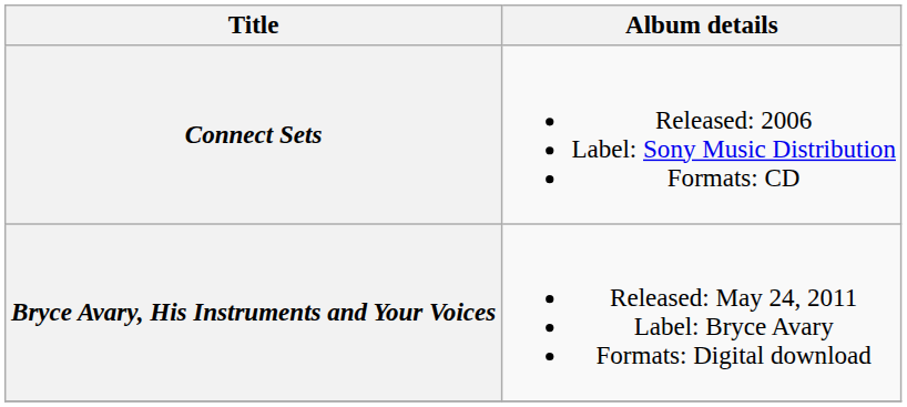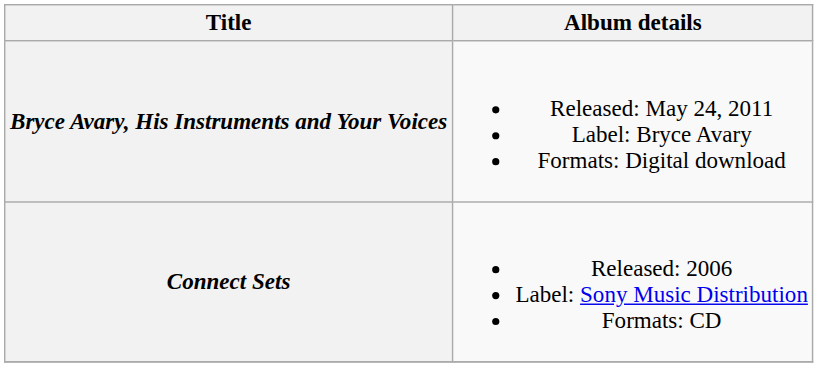 <table class="wikitable plainrowheaders" style="text-align:center;">
 <tr>
 <th scope="col">Title</th>
 <th scope="col">Album details</th>
 </tr>
 <tr>
+<th scope="row"><em>Bryce Avary, His Instruments and Your Voices</em></th>
+<td><br><ul><li>Released: May 24, 2011</li><li>Label: Bryce Avary</li><li>Formats: Digital download</li></ul></td>
+</tr>
+<tr>
 <th scope="row"><em>Connect Sets</em></th>
 <td><br><ul><li>Released: 2006</li><li>Label: <a href='#'>Sony Music Distribution</a></li><li>Formats: CD</li></ul></td>
 </tr>
 <tr>
-<th scope="row"><em>Bryce Avary, His Instruments and Your Voices</em></th>
-<td><br><ul><li>Released: May 24, 2011</li><li>Label: Bryce Avary</li><li>Formats: Digital download</li></ul></td>
-</tr>
-<tr>
 </tr>
 </table>
